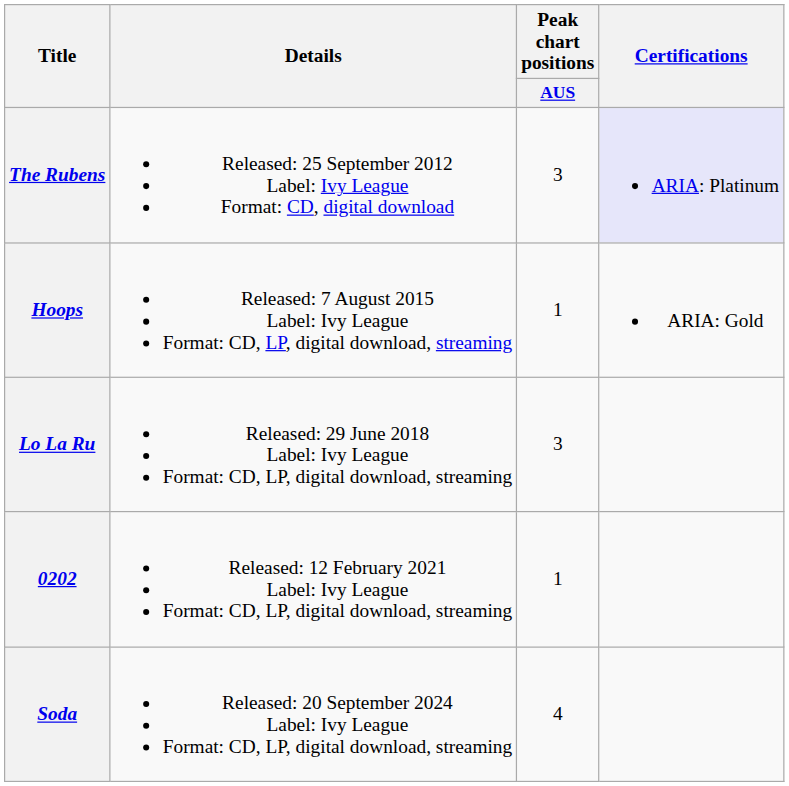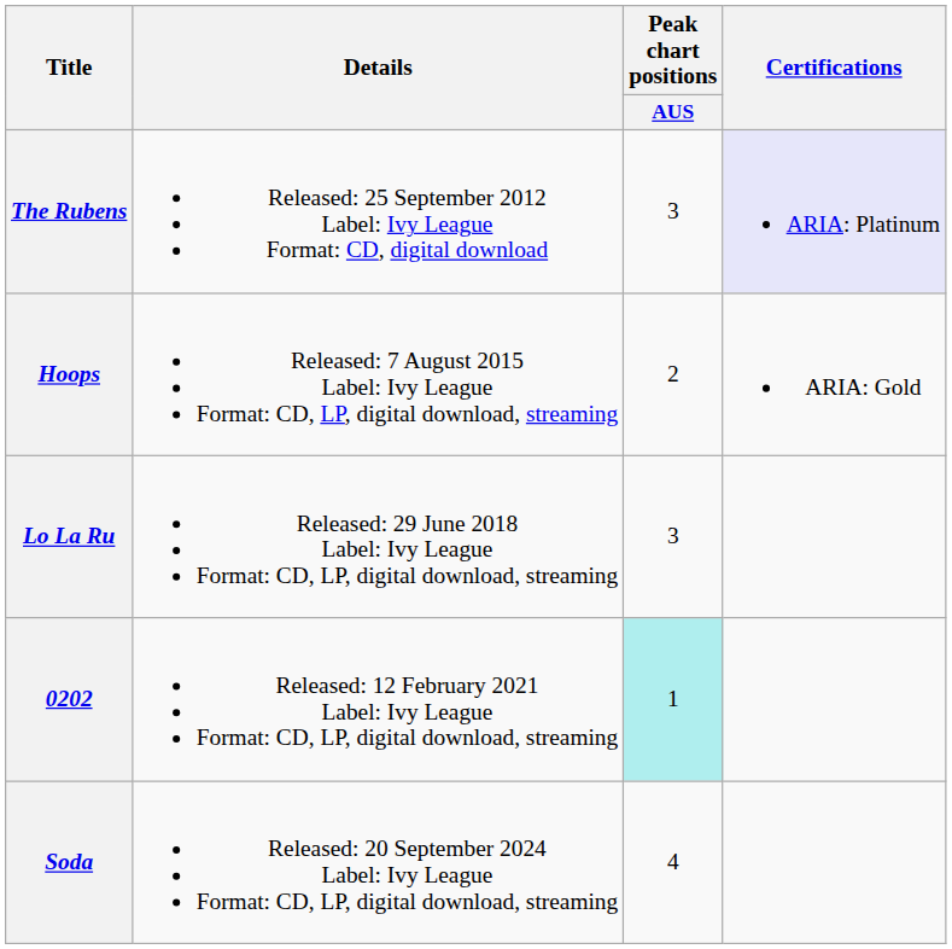 <table class="wikitable plainrowheaders" style="text-align:center;">
 <tr>
 <th scope="col" rowspan="2">Title</th>
 <th scope="col" rowspan="2">Details</th>
 <th scope="col" colspan="1">Peak chart positions</th>
 <th scope="col" rowspan="2"><a href='#'>Certifications</a></th>
 </tr>
 <tr>
 <th scope="col" style="width:3em;font-size:90%;"><a href='#'>AUS</a><br></th>
 </tr>
 <tr>
 <th scope="row"><em><a href='#'>The Rubens</a></em></th>
 <td><br><ul><li>Released: 25 September 2012</li><li>Label: <a href='#'>Ivy League</a></li><li>Format: <a href='#'>CD</a>, <a href='#'>digital download</a></li></ul></td>
 <td>3</td>
 <td style="background: lavender;"><br><ul><li><a href='#'>ARIA</a>: Platinum</li></ul></td>
 </tr>
 <tr>
 <th scope="row"><em><a href='#'>Hoops</a></em></th>
 <td><br><ul><li>Released: 7 August 2015</li><li>Label: Ivy League</li><li>Format: CD, <a href='#'>LP</a>, digital download, <a href='#'>streaming</a></li></ul></td>
-<td>1</td>
+<td>2</td>
 <td><br><ul><li>ARIA: Gold</li></ul></td>
 </tr>
 <tr>
 <th scope="row"><em><a href='#'>Lo La Ru</a></em></th>
 <td><br><ul><li>Released: 29 June 2018</li><li>Label: Ivy League</li><li>Format: CD, LP, digital download, streaming</li></ul></td>
 <td>3</td>
 <td></td>
 </tr>
 <tr>
 <th scope="row"><em><a href='#'>0202</a></em></th>
 <td><br><ul><li>Released: 12 February 2021</li><li>Label: Ivy League</li><li>Format: CD, LP, digital download, streaming</li></ul></td>
-<td>1</td>
+<td style="background: paleturquoise;">1</td>
 <td></td>
 </tr>
 <tr>
 <th scope="row"><em><a href='#'>Soda</a></em></th>
 <td><br><ul><li>Released: 20 September 2024</li><li>Label: Ivy League</li><li>Format: CD, LP, digital download, streaming</li></ul></td>
 <td>4<br></td>
 <td></td>
 </tr>
 </table>
